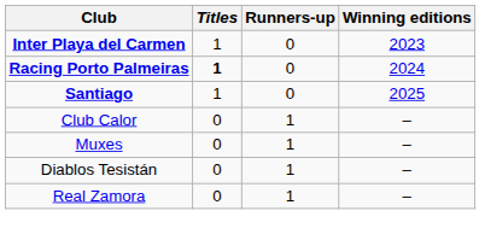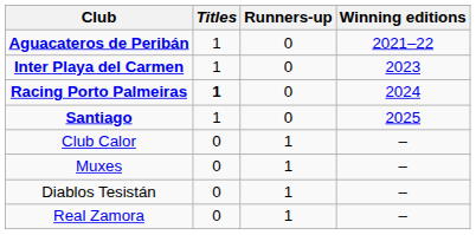 <table class="wikitable" style="text-align: center;">
 <tr>
 <th>Club</th>
 <th><em>Titles</em></th>
 <th>Runners-up</th>
 <th>Winning editions</th>
+</tr>
+<tr>
+<td><strong><a href='#'>Aguacateros de Peribán</a></strong></td>
+<td>1</td>
+<td>0</td>
+<td><a href='#'>2021–22</a></td>
 </tr>
 <tr>
 <td><strong><a href='#'>Inter Playa del Carmen</a></strong></td>
 <td>1</td>
 <td>0</td>
 <td><a href='#'>2023</a></td>
 </tr>
 <tr>
 <td><strong><a href='#'>Racing Porto Palmeiras</a></strong></td>
 <td><strong>1</strong></td>
 <td>0</td>
 <td><a href='#'>2024</a></td>
 </tr>
 <tr>
 <td><strong><a href='#'>Santiago</a></strong></td>
 <td>1</td>
 <td>0</td>
 <td><a href='#'>2025</a></td>
 </tr>
 <tr>
 <td><a href='#'>Club Calor</a></td>
 <td>0</td>
 <td>1</td>
 <td>–</td>
 </tr>
 <tr>
 <td><a href='#'>Muxes</a></td>
 <td>0</td>
 <td>1</td>
 <td>–</td>
 </tr>
 <tr>
 <td>Diablos Tesistán</td>
 <td>0</td>
 <td>1</td>
 <td>–</td>
 </tr>
 <tr>
 <td><a href='#'>Real Zamora</a></td>
 <td>0</td>
 <td>1</td>
 <td>–</td>
 </tr>
 </table>
